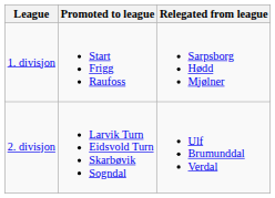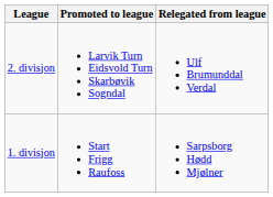 <table class="wikitable">
 <tr>
 <th>League</th>
 <th>Promoted to league</th>
 <th>Relegated from league</th>
 </tr>
 <tr>
+<td><a href='#'>2. divisjon</a></td>
+<td><br><ul><li><a href='#'>Larvik Turn</a></li><li><a href='#'>Eidsvold Turn</a></li><li><a href='#'>Skarbøvik</a></li><li><a href='#'>Sogndal</a></li></ul></td>
+<td><br><ul><li><a href='#'>Ulf</a></li><li><a href='#'>Brumunddal</a></li><li><a href='#'>Verdal</a></li></ul></td>
+</tr>
+<tr>
 <td><a href='#'>1. divisjon</a></td>
 <td><br><ul><li><a href='#'>Start</a></li><li><a href='#'>Frigg</a></li><li><a href='#'>Raufoss</a></li></ul></td>
 <td><br><ul><li><a href='#'>Sarpsborg</a></li><li><a href='#'>Hødd</a></li><li><a href='#'>Mjølner</a></li></ul></td>
 </tr>
-<tr>
-<td><a href='#'>2. divisjon</a></td>
-<td><br><ul><li><a href='#'>Larvik Turn</a></li><li><a href='#'>Eidsvold Turn</a></li><li><a href='#'>Skarbøvik</a></li><li><a href='#'>Sogndal</a></li></ul></td>
-<td><br><ul><li><a href='#'>Ulf</a></li><li><a href='#'>Brumunddal</a></li><li><a href='#'>Verdal</a></li></ul></td>
-</tr>
 </table>
